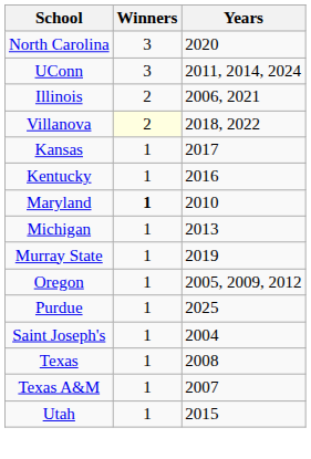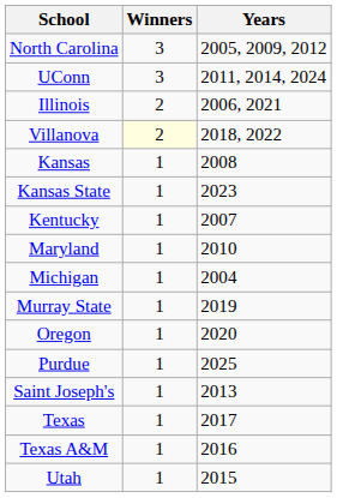 <table class=wikitable>
 <tr>
 <th>School</th>
 <th>Winners</th>
 <th>Years</th>
 </tr>
 <tr>
 <td align=center><a href='#'>North Carolina</a></td>
 <td align=center>3</td>
-<td>2020</td>
+<td>2005, 2009, 2012</td>
 </tr>
 <tr>
 <td align=center><a href='#'>UConn</a></td>
 <td align=center>3</td>
 <td>2011, 2014, 2024</td>
 </tr>
 <tr>
 <td align=center><a href='#'>Illinois</a></td>
 <td align=center>2</td>
 <td>2006, 2021</td>
 </tr>
 <tr>
 <td align=center><a href='#'>Villanova</a></td>
 <td align=center style="background: lightyellow;">2</td>
 <td>2018, 2022</td>
 </tr>
 <tr>
 <td align=center><a href='#'>Kansas</a></td>
 <td align=center>1</td>
-<td>2017</td>
+<td>2008</td>
+</tr>
+<tr>
+<td align=center><a href='#'>Kansas State</a></td>
+<td align=center>1</td>
+<td>2023</td>
 </tr>
 <tr>
 <td align=center><a href='#'>Kentucky</a></td>
 <td align=center>1</td>
-<td>2016</td>
+<td>2007</td>
 </tr>
 <tr>
 <td align=center><a href='#'>Maryland</a></td>
-<td align=center><strong>1</strong></td>
+<td align=center>1</td>
 <td>2010</td>
 </tr>
 <tr>
 <td align=center><a href='#'>Michigan</a></td>
 <td align=center>1</td>
-<td>2013</td>
+<td>2004</td>
 </tr>
 <tr>
 <td align=center><a href='#'>Murray State</a></td>
 <td align=center>1</td>
 <td>2019</td>
 </tr>
 <tr>
 <td align=center><a href='#'>Oregon</a></td>
 <td align=center>1</td>
-<td>2005, 2009, 2012</td>
+<td>2020</td>
 </tr>
 <tr>
 <td align=center><a href='#'>Purdue</a></td>
 <td align=center>1</td>
 <td>2025</td>
 </tr>
 <tr>
 <td align=center><a href='#'>Saint Joseph's</a></td>
 <td align=center>1</td>
-<td>2004</td>
+<td>2013</td>
 </tr>
 <tr>
 <td align=center><a href='#'>Texas</a></td>
 <td align=center>1</td>
-<td>2008</td>
+<td>2017</td>
 </tr>
 <tr>
 <td align=center><a href='#'>Texas A&M</a></td>
 <td align=center>1</td>
-<td>2007</td>
+<td>2016</td>
 </tr>
 <tr>
 <td align=center><a href='#'>Utah</a></td>
 <td align=center>1</td>
 <td>2015</td>
 </tr>
 </table>
